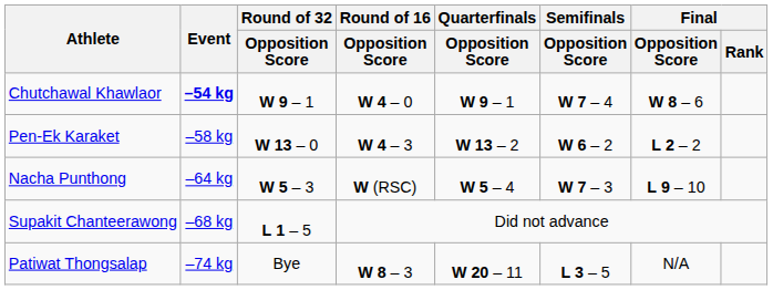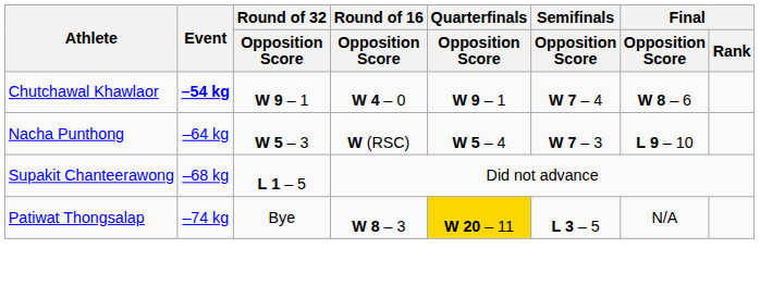 <table class=wikitable style="font-size:90%; text-align:center">
 <tr>
 <th rowspan="2">Athlete</th>
 <th rowspan="2">Event</th>
 <th>Round of 32</th>
 <th>Round of 16</th>
 <th>Quarterfinals</th>
 <th>Semifinals</th>
 <th colspan="2">Final</th>
 </tr>
 <tr>
 <th>Opposition<br>Score</th>
 <th>Opposition<br>Score</th>
 <th>Opposition<br>Score</th>
 <th>Opposition<br>Score</th>
 <th>Opposition<br>Score</th>
 <th>Rank</th>
 </tr>
 <tr>
 <td align=left><a href='#'>Chutchawal Khawlaor</a></td>
 <td><strong><a href='#'>–54 kg</a></strong></td>
 <td><br><strong>W</strong> <strong>9</strong> – 1</td>
 <td><br><strong>W</strong> <strong>4</strong> – 0</td>
 <td><br><strong>W</strong> <strong>9</strong> – 1</td>
 <td><br><strong>W</strong> <strong>7</strong> – 4</td>
 <td><br><strong>W</strong> <strong>8</strong> – 6</td>
 <td></td>
 </tr>
 <tr>
-<td align=left><a href='#'>Pen-Ek Karaket</a></td>
-<td><a href='#'>–58 kg</a></td>
-<td><br><strong>W</strong> <strong>13</strong> – 0</td>
-<td><br><strong>W</strong> <strong>4</strong> – 3</td>
-<td><br><strong>W</strong> <strong>13</strong> – 2</td>
-<td><br><strong>W</strong> <strong>6</strong> – 2</td>
-<td><br><strong>L</strong> <strong>2</strong> – 2</td>
-<td></td>
-</tr>
-<tr>
 <td align=left><a href='#'>Nacha Punthong</a></td>
 <td><a href='#'>–64 kg</a></td>
 <td><br><strong>W</strong> <strong>5</strong> – 3</td>
 <td><br><strong>W</strong> (RSC)</td>
 <td><br><strong>W</strong> <strong>5</strong> – 4</td>
 <td><br><strong>W</strong> <strong>7</strong> – 3</td>
 <td><br><strong>L</strong> <strong>9</strong> – 10</td>
 <td></td>
 </tr>
 <tr>
 <td align=left><a href='#'>Supakit Chanteerawong</a></td>
 <td><a href='#'>–68 kg</a></td>
 <td><br><strong>L</strong> <strong>1</strong> – 5</td>
 <td colspan="5">Did not advance</td>
 </tr>
 <tr>
 <td align=left><a href='#'>Patiwat Thongsalap</a></td>
 <td><a href='#'>–74 kg</a></td>
 <td>Bye</td>
 <td><br><strong>W</strong> <strong>8</strong> – 3</td>
-<td><br><strong>W</strong> <strong>20</strong> – 11</td>
+<td style="background: gold;"><br><strong>W</strong> <strong>20</strong> – 11</td>
 <td><br><strong>L</strong> <strong>3</strong> – 5</td>
 <td>N/A</td>
 <td></td>
 </tr>
 </table>
